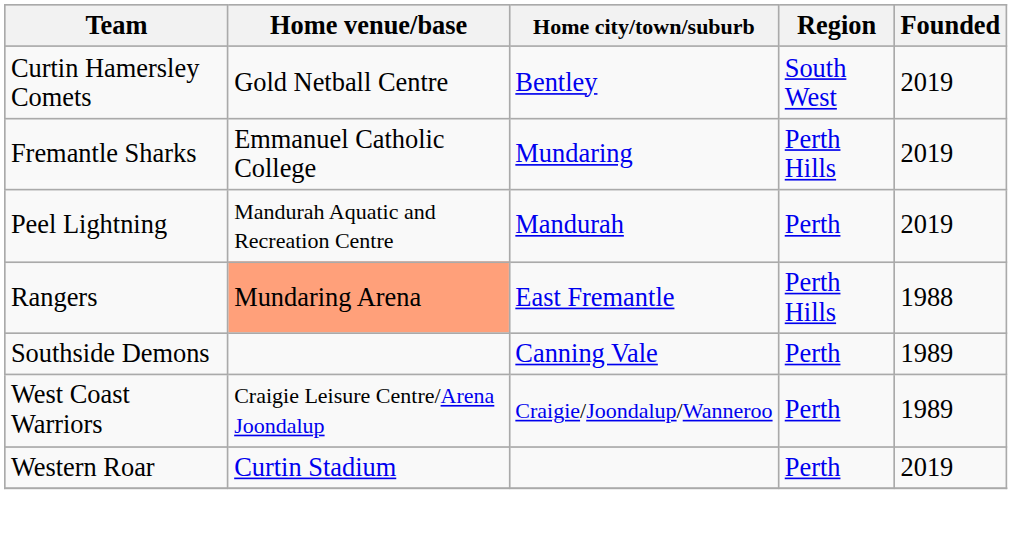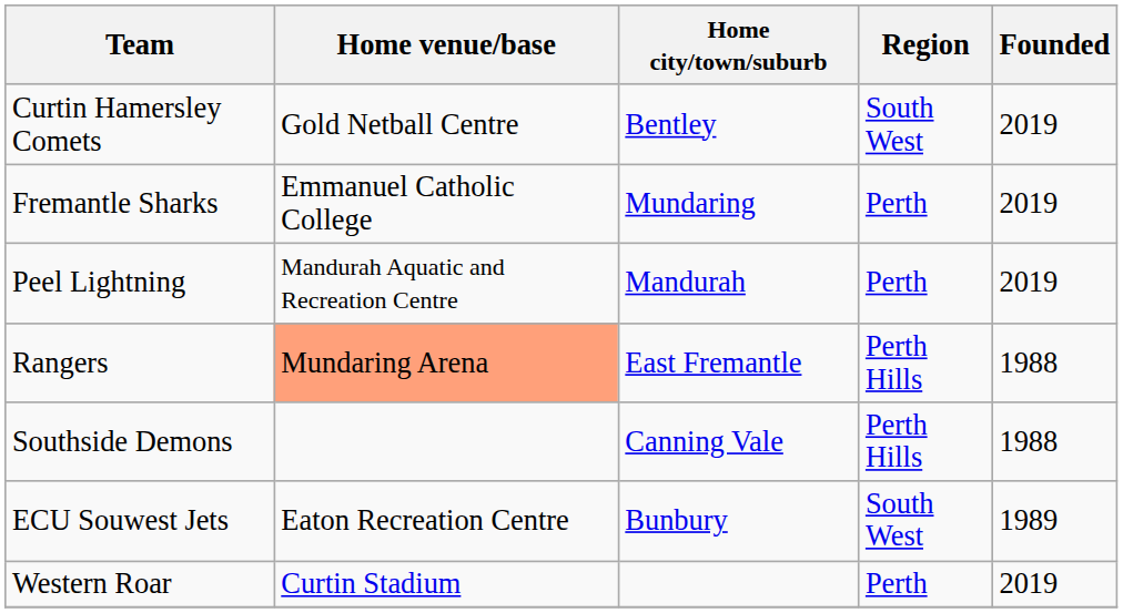 <table class="wikitable collapsible">
 <tr>
 <th>Team</th>
 <th>Home venue/base</th>
 <th><small>Home city/town/suburb</small></th>
 <th>Region</th>
 <th>Founded</th>
 </tr>
 <tr>
 <td>Curtin Hamersley Comets</td>
 <td>Gold Netball Centre</td>
 <td><a href='#'>Bentley</a></td>
 <td><a href='#'>South West</a></td>
 <td>2019</td>
 </tr>
 <tr>
 <td>Fremantle Sharks</td>
 <td>Emmanuel Catholic College</td>
 <td><a href='#'>Mundaring</a></td>
-<td><a href='#'>Perth Hills</a></td>
+<td><a href='#'>Perth</a></td>
 <td>2019</td>
 </tr>
 <tr>
 <td>Peel Lightning</td>
 <td><small>Mandurah Aquatic and Recreation Centre</small></td>
 <td><a href='#'>Mandurah</a></td>
 <td><a href='#'>Perth</a></td>
 <td>2019</td>
 </tr>
 <tr>
 <td>Rangers</td>
 <td style="background: lightsalmon;">Mundaring Arena</td>
 <td><a href='#'>East Fremantle</a></td>
 <td><a href='#'>Perth Hills</a></td>
 <td>1988</td>
 </tr>
 <tr>
 <td>Southside Demons</td>
 <td></td>
 <td><a href='#'>Canning Vale</a></td>
-<td><a href='#'>Perth</a></td>
-<td>1989</td>
+<td><a href='#'>Perth Hills</a></td>
+<td>1988</td>
 </tr>
 <tr>
-<td>West Coast Warriors</td>
-<td><small>Craigie Leisure  Centre/<a href='#'>Arena Joondalup</a></small></td>
-<td><small><a href='#'>Craigie</a>/<a href='#'>Joondalup</a>/<a href='#'>Wanneroo</a></small></td>
-<td><a href='#'>Perth</a></td>
+<td>ECU Souwest Jets</td>
+<td>Eaton Recreation Centre</td>
+<td><a href='#'>Bunbury</a></td>
+<td><a href='#'>South West</a></td>
 <td>1989</td>
 </tr>
 <tr>
 <td>Western Roar</td>
 <td><a href='#'>Curtin Stadium</a></td>
 <td></td>
 <td><a href='#'>Perth</a></td>
 <td>2019</td>
 </tr>
 <tr>
 </tr>
 </table>
